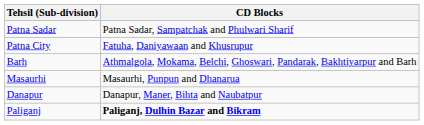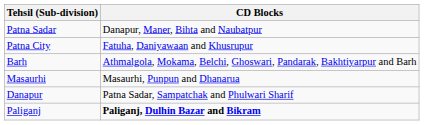 <table class="wikitable sortable">
 <tr>
 <th>Tehsil (Sub-division)</th>
 <th>CD Blocks</th>
 </tr>
 <tr>
 <td><a href='#'>Patna Sadar</a></td>
-<td>Patna Sadar, <a href='#'>Sampatchak</a> and <a href='#'>Phulwari Sharif</a></td>
+<td>Danapur, <a href='#'>Maner</a>, <a href='#'>Bihta</a> and <a href='#'>Naubatpur</a></td>
 </tr>
 <tr>
 <td><a href='#'>Patna City</a></td>
 <td><a href='#'>Fatuha</a>, <a href='#'>Daniyawaan</a> and <a href='#'>Khusrupur</a></td>
 </tr>
 <tr>
 <td><a href='#'>Barh</a></td>
 <td><a href='#'>Athmalgola</a>, <a href='#'>Mokama</a>, <a href='#'>Belchi</a>, <a href='#'>Ghoswari</a>, <a href='#'>Pandarak</a>, <a href='#'>Bakhtiyarpur</a> and Barh</td>
 </tr>
 <tr>
 <td><a href='#'>Masaurhi</a></td>
 <td>Masaurhi, <a href='#'>Punpun</a> and <a href='#'>Dhanarua</a></td>
 </tr>
 <tr>
 <td><a href='#'>Danapur</a></td>
-<td>Danapur, <a href='#'>Maner</a>, <a href='#'>Bihta</a> and <a href='#'>Naubatpur</a></td>
+<td>Patna Sadar, <a href='#'>Sampatchak</a> and <a href='#'>Phulwari Sharif</a></td>
 </tr>
 <tr>
 <td><a href='#'>Paliganj</a></td>
 <td><strong>Paliganj, <a href='#'>Dulhin Bazar</a> and <a href='#'>Bikram</a></strong></td>
 </tr>
 </table>
